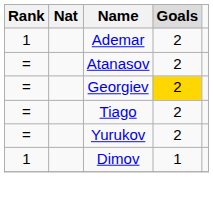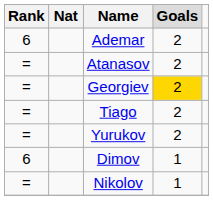 <table class="wikitable" style="text-align: center;">
 <tr>
 <th width=20>Rank</th>
 <th width=30>Nat</th>
 <th width=50>Name</th>
 <th width=20 style="background: #DCDCDC">Goals</th>
 </tr>
 <tr>
-<td>1</td>
+<td>6</td>
 <td></td>
 <td><a href='#'>Ademar</a></td>
 <td>2</td>
 <td></td>
 </tr>
 <tr>
 <td>=</td>
 <td></td>
 <td><a href='#'>Atanasov</a></td>
 <td>2</td>
 <td></td>
 </tr>
 <tr>
 <td>=</td>
 <td></td>
 <td><a href='#'>Georgiev</a></td>
 <td style="background: gold;">2</td>
 <td></td>
 </tr>
 <tr>
 <td>=</td>
 <td></td>
 <td><a href='#'>Tiago</a></td>
 <td>2</td>
 <td></td>
 </tr>
 <tr>
 <td>=</td>
 <td></td>
 <td><a href='#'>Yurukov</a></td>
 <td>2</td>
 <td></td>
 </tr>
 <tr>
-<td>1</td>
+<td>6</td>
 <td></td>
 <td><a href='#'>Dimov</a></td>
 <td>1</td>
 <td></td>
 </tr>
 <tr>
+<td>=</td>
+<td></td>
+<td><a href='#'>Nikolov</a></td>
+<td>1</td>
+<td></td>
+</tr>
+<tr>
 </tr>
 </table>
